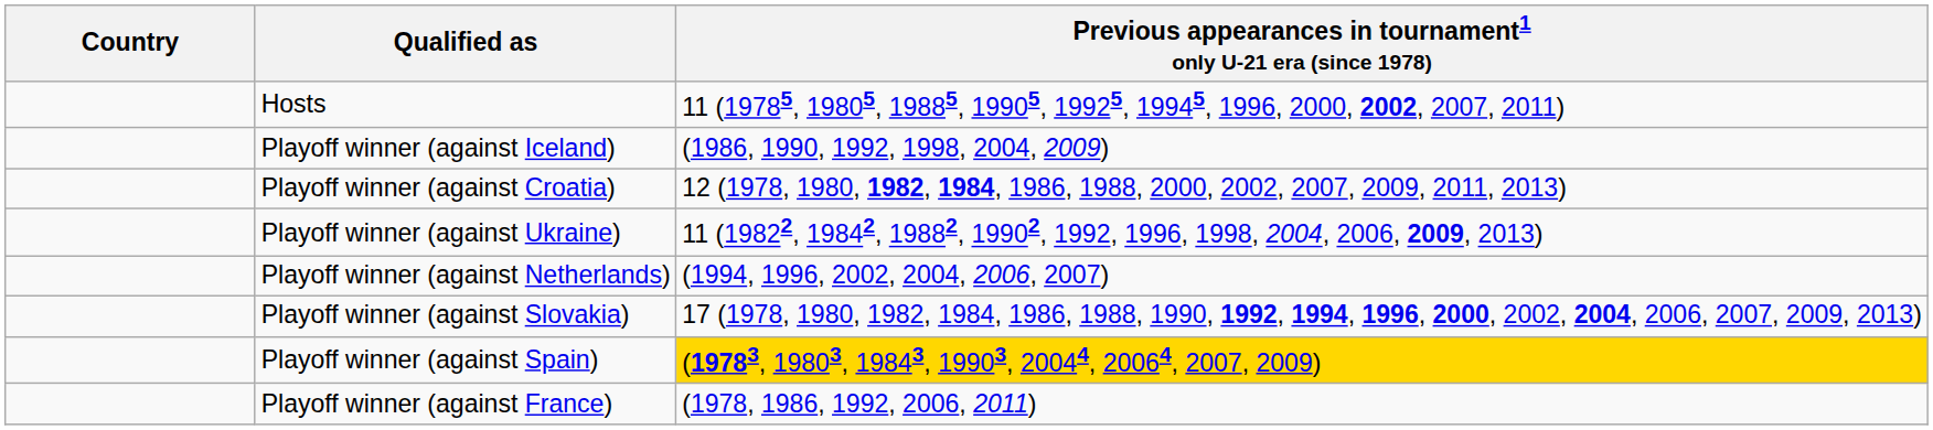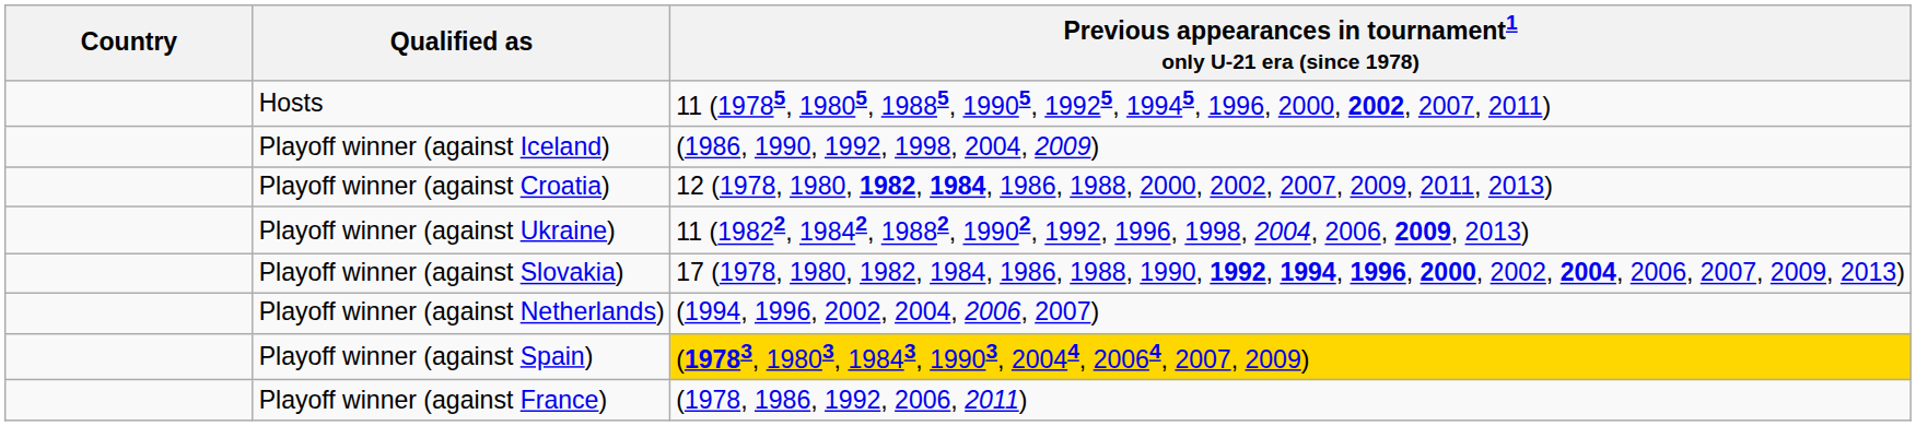 <table class="wikitable sortable">
 <tr>
 <th scope="col" style="width:150px;">Country</th>
 <th scope="col">Qualified as</th>
 <th scope="col">Previous appearances in tournament<sup><strong><a href='#'>1</a></strong></sup><br><small>only U-21 era (since 1978)</small></th>
 </tr>
 <tr>
 <td></td>
 <td>Hosts</td>
 <td>11 (<a href='#'>1978</a><sup><strong><a href='#'>5</a></strong></sup>, <a href='#'>1980</a><sup><strong><a href='#'>5</a></strong></sup>, <a href='#'>1988</a><sup><strong><a href='#'>5</a></strong></sup>, <a href='#'>1990</a><sup><strong><a href='#'>5</a></strong></sup>, <a href='#'>1992</a><sup><strong><a href='#'>5</a></strong></sup>, <a href='#'>1994</a><sup><strong><a href='#'>5</a></strong></sup>, <a href='#'>1996</a>, <a href='#'>2000</a>, <strong><a href='#'>2002</a></strong>, <a href='#'>2007</a>, <a href='#'>2011</a>)</td>
 </tr>
 <tr>
 <td></td>
 <td>Playoff winner (against <a href='#'>Iceland</a>)</td>
 <td> (<a href='#'>1986</a>, <a href='#'>1990</a>, <a href='#'>1992</a>, <a href='#'>1998</a>, <a href='#'>2004</a>, <em><a href='#'>2009</a></em>)</td>
 </tr>
 <tr>
 <td></td>
 <td>Playoff winner (against <a href='#'>Croatia</a>)</td>
 <td>12 (<a href='#'>1978</a>, <a href='#'>1980</a>, <strong><a href='#'>1982</a></strong>, <strong><a href='#'>1984</a></strong>, <a href='#'>1986</a>, <a href='#'>1988</a>, <a href='#'>2000</a>, <a href='#'>2002</a>, <a href='#'>2007</a>, <a href='#'>2009</a>, <a href='#'>2011</a>, <a href='#'>2013</a>)</td>
 </tr>
 <tr>
 <td></td>
 <td>Playoff winner (against <a href='#'>Ukraine</a>)</td>
 <td>11 (<a href='#'>1982</a><sup><strong><a href='#'>2</a></strong></sup>, <a href='#'>1984</a><sup><strong><a href='#'>2</a></strong></sup>, <a href='#'>1988</a><sup><strong><a href='#'>2</a></strong></sup>, <a href='#'>1990</a><sup><strong><a href='#'>2</a></strong></sup>, <a href='#'>1992</a>, <a href='#'>1996</a>, <a href='#'>1998</a>, <em><a href='#'>2004</a></em>, <a href='#'>2006</a>, <strong><a href='#'>2009</a></strong>, <a href='#'>2013</a>)</td>
 </tr>
 <tr>
 <td></td>
-<td>Playoff winner (against <a href='#'>Netherlands</a>)</td>
-<td> (<a href='#'>1994</a>, <a href='#'>1996</a>, <a href='#'>2002</a>, <a href='#'>2004</a>, <em><a href='#'>2006</a></em>, <a href='#'>2007</a>)</td>
+<td>Playoff winner (against <a href='#'>Slovakia</a>)</td>
+<td>17 (<a href='#'>1978</a>, <a href='#'>1980</a>, <a href='#'>1982</a>, <a href='#'>1984</a>, <a href='#'>1986</a>, <a href='#'>1988</a>, <a href='#'>1990</a>, <strong><a href='#'>1992</a></strong>, <strong><a href='#'>1994</a></strong>, <strong><a href='#'>1996</a></strong>, <strong><a href='#'>2000</a></strong>, <a href='#'>2002</a>, <strong><a href='#'>2004</a></strong>, <a href='#'>2006</a>, <a href='#'>2007</a>, <a href='#'>2009</a>, <a href='#'>2013</a>)</td>
 </tr>
 <tr>
 <td></td>
-<td>Playoff winner (against <a href='#'>Slovakia</a>)</td>
-<td>17 (<a href='#'>1978</a>, <a href='#'>1980</a>, <a href='#'>1982</a>, <a href='#'>1984</a>, <a href='#'>1986</a>, <a href='#'>1988</a>, <a href='#'>1990</a>, <strong><a href='#'>1992</a></strong>, <strong><a href='#'>1994</a></strong>, <strong><a href='#'>1996</a></strong>, <strong><a href='#'>2000</a></strong>, <a href='#'>2002</a>, <strong><a href='#'>2004</a></strong>, <a href='#'>2006</a>, <a href='#'>2007</a>, <a href='#'>2009</a>, <a href='#'>2013</a>)</td>
+<td>Playoff winner (against <a href='#'>Netherlands</a>)</td>
+<td> (<a href='#'>1994</a>, <a href='#'>1996</a>, <a href='#'>2002</a>, <a href='#'>2004</a>, <em><a href='#'>2006</a></em>, <a href='#'>2007</a>)</td>
 </tr>
 <tr>
 <td></td>
 <td>Playoff winner (against <a href='#'>Spain</a>)</td>
 <td style="background: gold;"> (<strong><a href='#'>1978</a></strong><sup><strong><a href='#'>3</a></strong></sup>, <a href='#'>1980</a><sup><strong><a href='#'>3</a></strong></sup>, <a href='#'>1984</a><sup><strong><a href='#'>3</a></strong></sup>, <a href='#'>1990</a><sup><strong><a href='#'>3</a></strong></sup>, <a href='#'>2004</a><sup><strong><a href='#'>4</a></strong></sup>, <a href='#'>2006</a><sup><strong><a href='#'>4</a></strong></sup>, <a href='#'>2007</a>, <a href='#'>2009</a>)</td>
 </tr>
 <tr>
 <td></td>
 <td>Playoff winner (against <a href='#'>France</a>)</td>
 <td> (<a href='#'>1978</a>, <a href='#'>1986</a>, <a href='#'>1992</a>, <a href='#'>2006</a>, <em><a href='#'>2011</a></em>)</td>
 </tr>
 </table>
